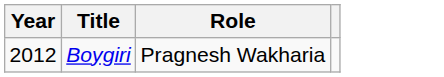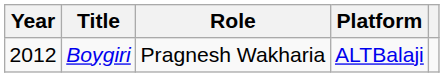 <table class="wikitable plainrowheaders sortable">
 <tr>
 <th scope="col">Year</th>
 <th scope="col">Title</th>
 <th scope="col">Role</th>
+<th scope="col">Platform</th>
 <th scope="col" class="unsortable"></th>
 </tr>
 <tr>
 <td>2012</td>
 <td><em><a href='#'>Boygiri</a></em></td>
 <td>Pragnesh Wakharia</td>
+<td><a href='#'>ALTBalaji</a></td>
 <td></td>
 </tr>
 </table>
